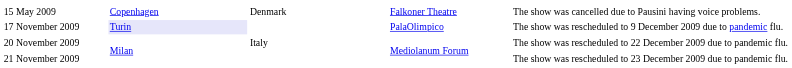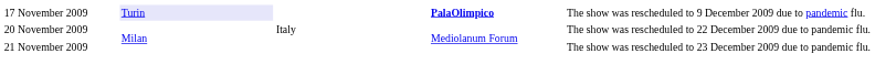 <table cellpadding="2" style="border:0 solid darkgrey; font-size:90%;">
 <tr>
 <th style="width:150px;"></th>
 <th style="width:200px;"></th>
 <th style="width:200px;"></th>
 <th style="width:175px;"></th>
 <th style="width:600px;"></th>
 </tr>
-<tr border="0">
-<td>15 May 2009</td>
-<td><a href='#'>Copenhagen</a></td>
-<td>Denmark</td>
-<td><a href='#'>Falkoner Theatre</a></td>
-<td>The show was cancelled due to Pausini having voice problems.</td>
-</tr>
 <tr>
 <td>17 November 2009</td>
 <td style="background: lavender;"><a href='#'>Turin</a></td>
 <td rowspan="3">Italy</td>
-<td><a href='#'>PalaOlimpico</a></td>
+<td><strong><a href='#'>PalaOlimpico</a></strong></td>
 <td>The show was rescheduled to 9 December 2009 due to <a href='#'>pandemic</a> flu.</td>
 </tr>
 <tr>
 <td>20 November 2009</td>
 <td rowspan="2"><a href='#'>Milan</a></td>
 <td rowspan="2"><a href='#'>Mediolanum Forum</a></td>
 <td>The show was rescheduled to 22 December 2009 due to pandemic flu.</td>
 </tr>
 <tr>
 <td>21 November 2009</td>
 <td>The show was rescheduled to 23 December 2009 due to pandemic flu.</td>
 </tr>
 </table>
